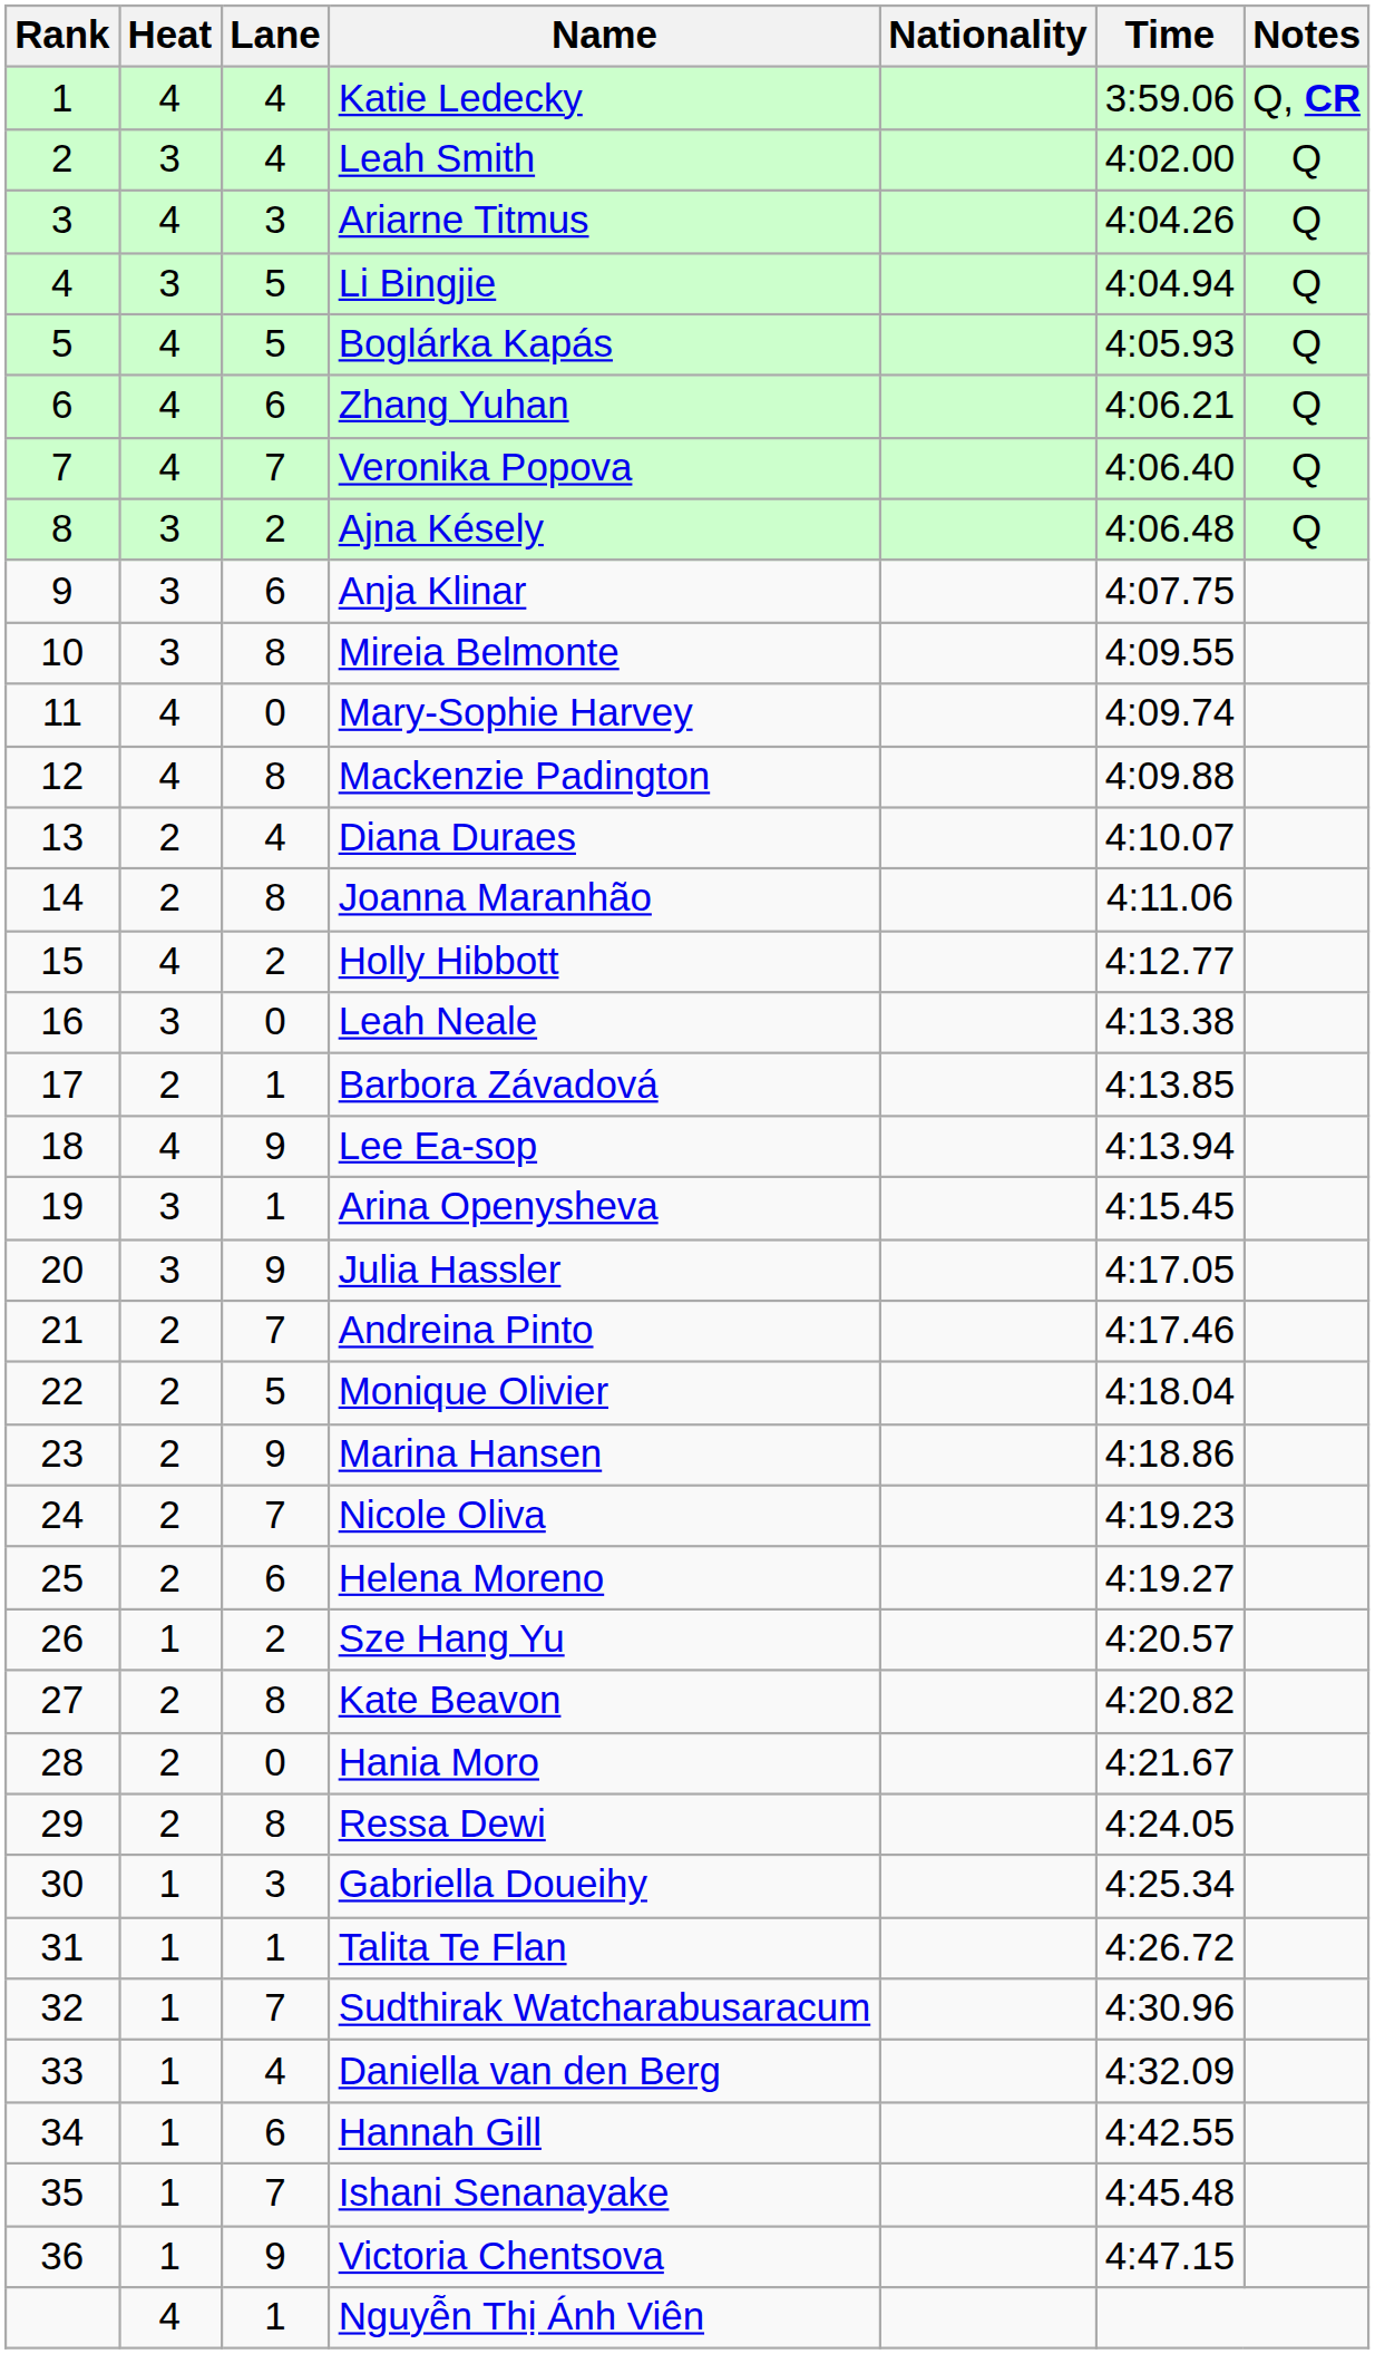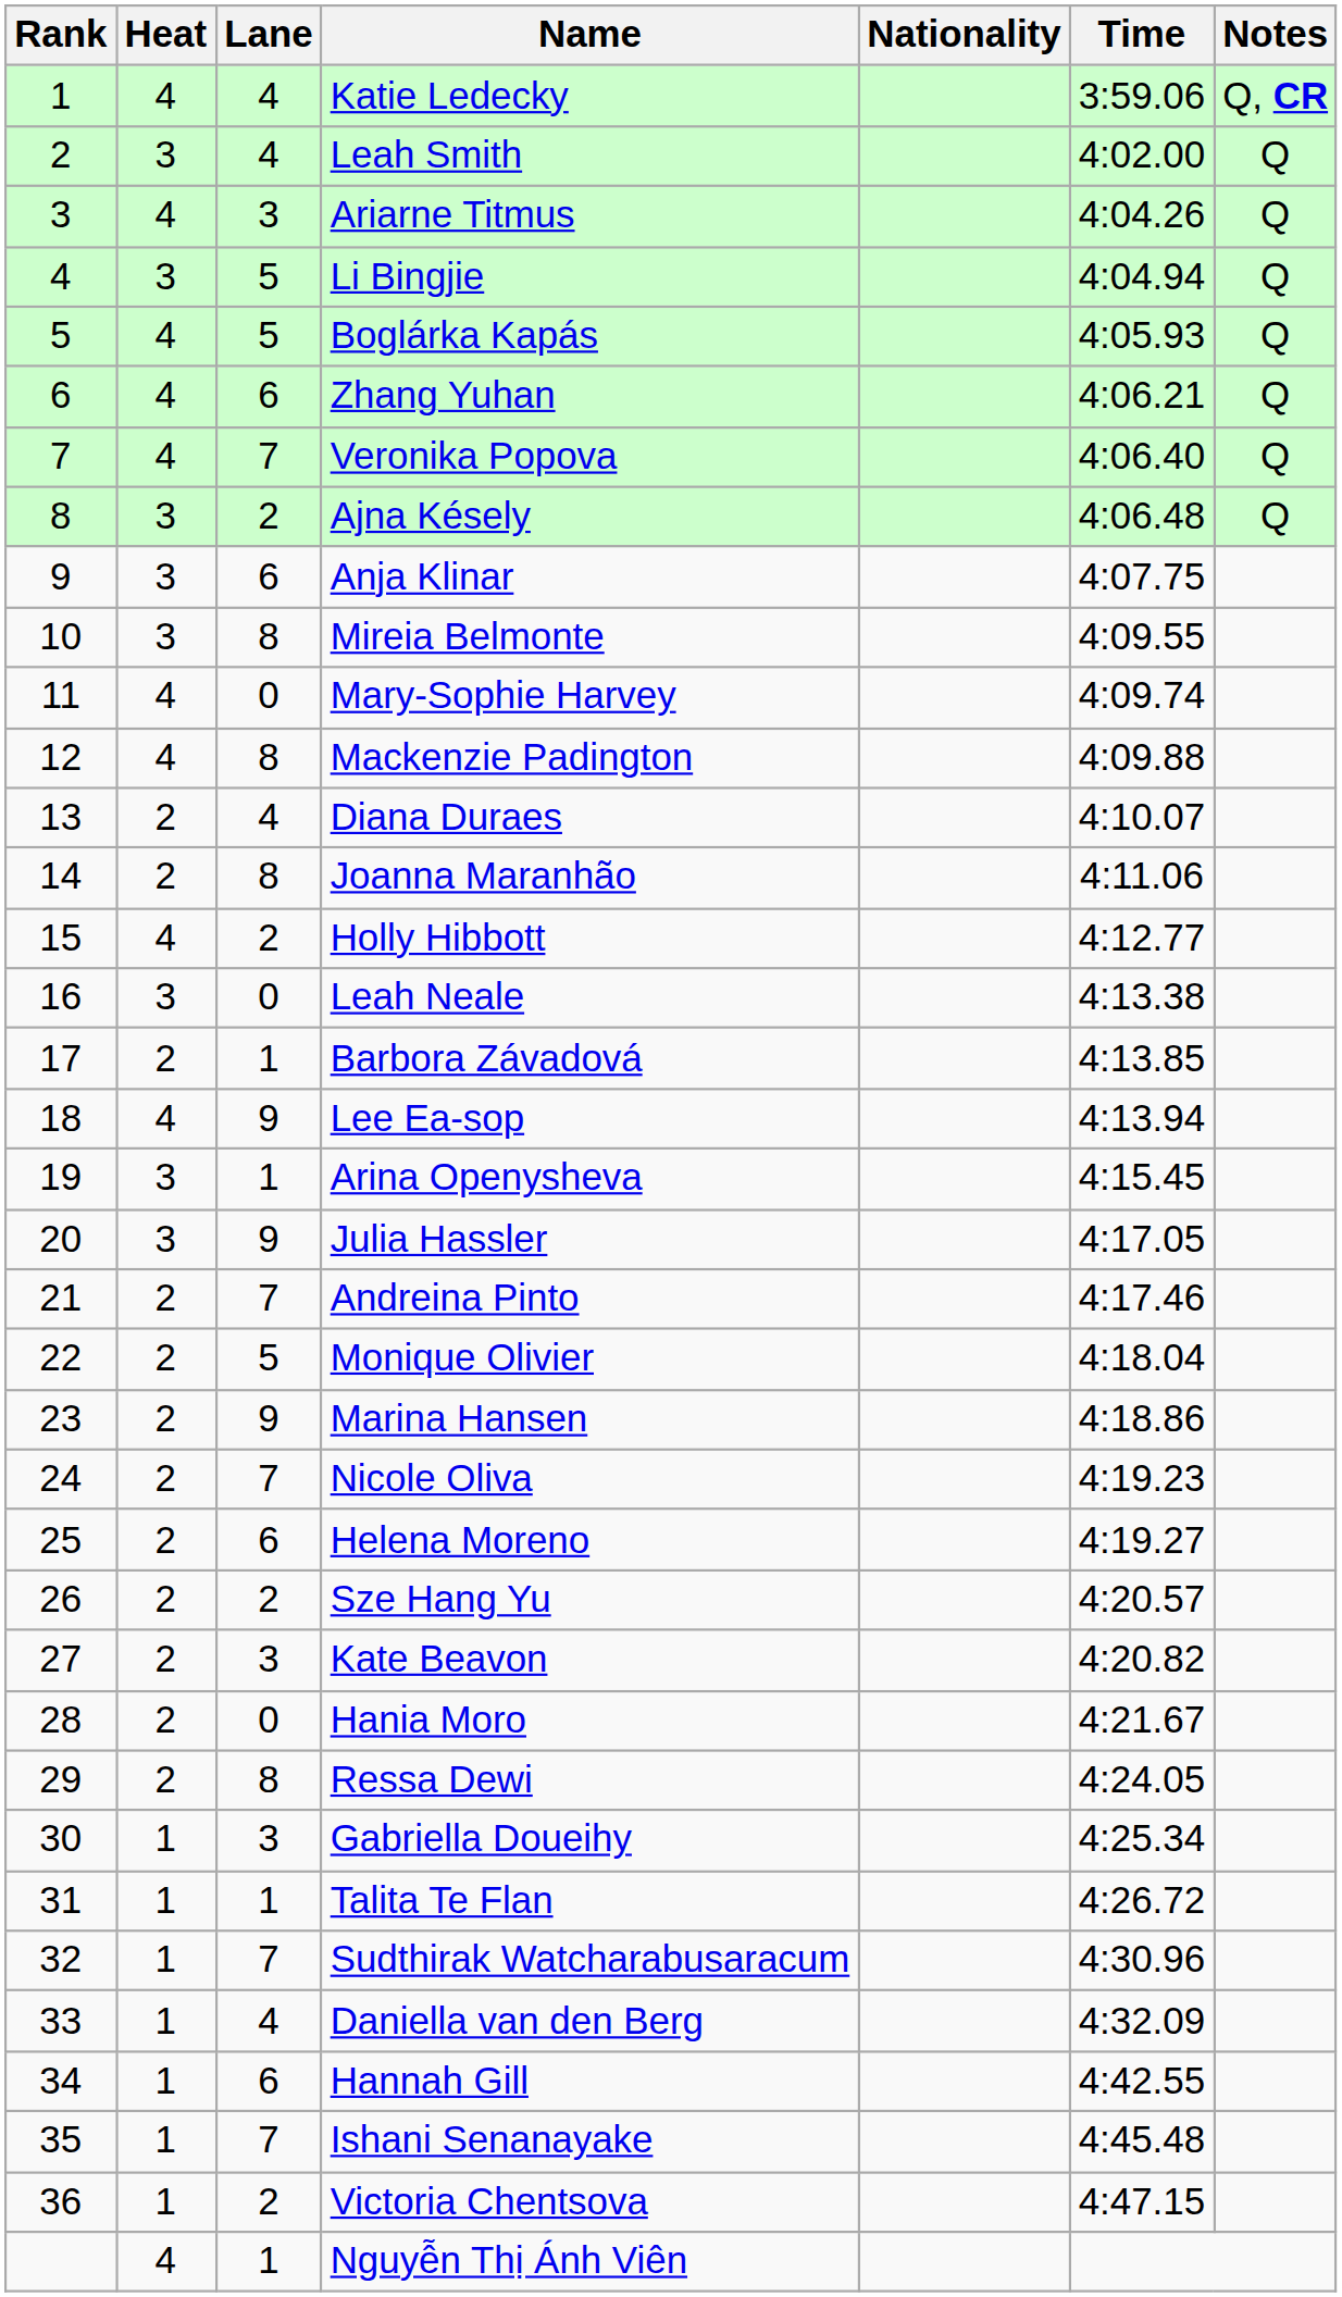 <table class="wikitable sortable" style="text-align:center">
 <tr>
 <th>Rank</th>
 <th>Heat</th>
 <th>Lane</th>
 <th>Name</th>
 <th>Nationality</th>
 <th>Time</th>
 <th>Notes</th>
 </tr>
 <tr bgcolor=ccffcc>
 <td>1</td>
 <td>4</td>
 <td>4</td>
 <td align=left><a href='#'>Katie Ledecky</a></td>
 <td align=left></td>
 <td>3:59.06</td>
 <td>Q, <strong><a href='#'>CR</a></strong></td>
 </tr>
 <tr bgcolor=ccffcc>
 <td>2</td>
 <td>3</td>
 <td>4</td>
 <td align=left><a href='#'>Leah Smith</a></td>
 <td align=left></td>
 <td>4:02.00</td>
 <td>Q</td>
 </tr>
 <tr bgcolor=ccffcc>
 <td>3</td>
 <td>4</td>
 <td>3</td>
 <td align=left><a href='#'>Ariarne Titmus</a></td>
 <td align=left></td>
 <td>4:04.26</td>
 <td>Q</td>
 </tr>
 <tr bgcolor=ccffcc>
 <td>4</td>
 <td>3</td>
 <td>5</td>
 <td align=left><a href='#'>Li Bingjie</a></td>
 <td align=left></td>
 <td>4:04.94</td>
 <td>Q</td>
 </tr>
 <tr bgcolor=ccffcc>
 <td>5</td>
 <td>4</td>
 <td>5</td>
 <td align=left><a href='#'>Boglárka Kapás</a></td>
 <td align=left></td>
 <td>4:05.93</td>
 <td>Q</td>
 </tr>
 <tr bgcolor=ccffcc>
 <td>6</td>
 <td>4</td>
 <td>6</td>
 <td align=left><a href='#'>Zhang Yuhan</a></td>
 <td align=left></td>
 <td>4:06.21</td>
 <td>Q</td>
 </tr>
 <tr bgcolor=ccffcc>
 <td>7</td>
 <td>4</td>
 <td>7</td>
 <td align=left><a href='#'>Veronika Popova</a></td>
 <td align=left></td>
 <td>4:06.40</td>
 <td>Q</td>
 </tr>
 <tr bgcolor=ccffcc>
 <td>8</td>
 <td>3</td>
 <td>2</td>
 <td align=left><a href='#'>Ajna Késely</a></td>
 <td align=left></td>
 <td>4:06.48</td>
 <td>Q</td>
 </tr>
 <tr>
 <td>9</td>
 <td>3</td>
 <td>6</td>
 <td align=left><a href='#'>Anja Klinar</a></td>
 <td align=left></td>
 <td>4:07.75</td>
 <td></td>
 </tr>
 <tr>
 <td>10</td>
 <td>3</td>
 <td>8</td>
 <td align=left><a href='#'>Mireia Belmonte</a></td>
 <td align=left></td>
 <td>4:09.55</td>
 <td></td>
 </tr>
 <tr>
 <td>11</td>
 <td>4</td>
 <td>0</td>
 <td align=left><a href='#'>Mary-Sophie Harvey</a></td>
 <td align=left></td>
 <td>4:09.74</td>
 <td></td>
 </tr>
 <tr>
 <td>12</td>
 <td>4</td>
 <td>8</td>
 <td align=left><a href='#'>Mackenzie Padington</a></td>
 <td align=left></td>
 <td>4:09.88</td>
 <td></td>
 </tr>
 <tr>
 <td>13</td>
 <td>2</td>
 <td>4</td>
 <td align=left><a href='#'>Diana Duraes</a></td>
 <td align=left></td>
 <td>4:10.07</td>
 <td></td>
 </tr>
 <tr>
 <td>14</td>
 <td>2</td>
 <td>8</td>
 <td align=left><a href='#'>Joanna Maranhão</a></td>
 <td align=left></td>
 <td>4:11.06</td>
 <td></td>
 </tr>
 <tr>
 <td>15</td>
 <td>4</td>
 <td>2</td>
 <td align=left><a href='#'>Holly Hibbott</a></td>
 <td align=left></td>
 <td>4:12.77</td>
 <td></td>
 </tr>
 <tr>
 <td>16</td>
 <td>3</td>
 <td>0</td>
 <td align=left><a href='#'>Leah Neale</a></td>
 <td align=left></td>
 <td>4:13.38</td>
 <td></td>
 </tr>
 <tr>
 <td>17</td>
 <td>2</td>
 <td>1</td>
 <td align=left><a href='#'>Barbora Závadová</a></td>
 <td align=left></td>
 <td>4:13.85</td>
 <td></td>
 </tr>
 <tr>
 <td>18</td>
 <td>4</td>
 <td>9</td>
 <td align=left><a href='#'>Lee Ea-sop</a></td>
 <td align=left></td>
 <td>4:13.94</td>
 <td></td>
 </tr>
 <tr>
 <td>19</td>
 <td>3</td>
 <td>1</td>
 <td align=left><a href='#'>Arina Openysheva</a></td>
 <td align=left></td>
 <td>4:15.45</td>
 <td></td>
 </tr>
 <tr>
 <td>20</td>
 <td>3</td>
 <td>9</td>
 <td align=left><a href='#'>Julia Hassler</a></td>
 <td align=left></td>
 <td>4:17.05</td>
 <td></td>
 </tr>
 <tr>
 <td>21</td>
 <td>2</td>
 <td>7</td>
 <td align=left><a href='#'>Andreina Pinto</a></td>
 <td align=left></td>
 <td>4:17.46</td>
 <td></td>
 </tr>
 <tr>
 <td>22</td>
 <td>2</td>
 <td>5</td>
 <td align=left><a href='#'>Monique Olivier</a></td>
 <td align=left></td>
 <td>4:18.04</td>
 <td></td>
 </tr>
 <tr>
 <td>23</td>
 <td>2</td>
 <td>9</td>
 <td align=left><a href='#'>Marina Hansen</a></td>
 <td align=left></td>
 <td>4:18.86</td>
 <td></td>
 </tr>
 <tr>
 <td>24</td>
 <td>2</td>
 <td>7</td>
 <td align=left><a href='#'>Nicole Oliva</a></td>
 <td align=left></td>
 <td>4:19.23</td>
 <td></td>
 </tr>
 <tr>
 <td>25</td>
 <td>2</td>
 <td>6</td>
 <td align=left><a href='#'>Helena Moreno</a></td>
 <td align=left></td>
 <td>4:19.27</td>
 <td></td>
 </tr>
 <tr>
 <td>26</td>
-<td>1</td>
+<td>2</td>
 <td>2</td>
 <td align=left><a href='#'>Sze Hang Yu</a></td>
 <td align=left></td>
 <td>4:20.57</td>
 <td></td>
 </tr>
 <tr>
 <td>27</td>
 <td>2</td>
-<td>8</td>
+<td>3</td>
 <td align=left><a href='#'>Kate Beavon</a></td>
 <td align=left></td>
 <td>4:20.82</td>
 <td></td>
 </tr>
 <tr>
 <td>28</td>
 <td>2</td>
 <td>0</td>
 <td align=left><a href='#'>Hania Moro</a></td>
 <td align=left></td>
 <td>4:21.67</td>
 <td></td>
 </tr>
 <tr>
 <td>29</td>
 <td>2</td>
 <td>8</td>
 <td align=left><a href='#'>Ressa Dewi</a></td>
 <td align=left></td>
 <td>4:24.05</td>
 <td></td>
 </tr>
 <tr>
 <td>30</td>
 <td>1</td>
 <td>3</td>
 <td align=left><a href='#'>Gabriella Doueihy</a></td>
 <td align=left></td>
 <td>4:25.34</td>
 <td></td>
 </tr>
 <tr>
 <td>31</td>
 <td>1</td>
 <td>1</td>
 <td align=left><a href='#'>Talita Te Flan</a></td>
 <td align=left></td>
 <td>4:26.72</td>
 <td></td>
 </tr>
 <tr>
 <td>32</td>
 <td>1</td>
 <td>7</td>
 <td align=left><a href='#'>Sudthirak Watcharabusaracum</a></td>
 <td align=left></td>
 <td>4:30.96</td>
 <td></td>
 </tr>
 <tr>
 <td>33</td>
 <td>1</td>
 <td>4</td>
 <td align=left><a href='#'>Daniella van den Berg</a></td>
 <td align=left></td>
 <td>4:32.09</td>
 <td></td>
 </tr>
 <tr>
 <td>34</td>
 <td>1</td>
 <td>6</td>
 <td align=left><a href='#'>Hannah Gill</a></td>
 <td align=left></td>
 <td>4:42.55</td>
 <td></td>
 </tr>
 <tr>
 <td>35</td>
 <td>1</td>
 <td>7</td>
 <td align=left><a href='#'>Ishani Senanayake</a></td>
 <td align=left></td>
 <td>4:45.48</td>
 <td></td>
 </tr>
 <tr>
 <td>36</td>
 <td>1</td>
-<td>9</td>
+<td>2</td>
 <td align=left><a href='#'>Victoria Chentsova</a></td>
 <td align=left></td>
 <td>4:47.15</td>
 <td></td>
 </tr>
 <tr>
 <td></td>
 <td>4</td>
 <td>1</td>
 <td align=left><a href='#'>Nguyễn Thị Ánh Viên</a></td>
 <td align=left></td>
 <td colspan=2></td>
 </tr>
 </table>
